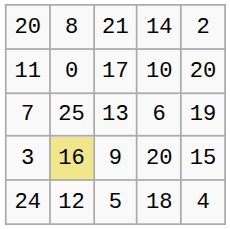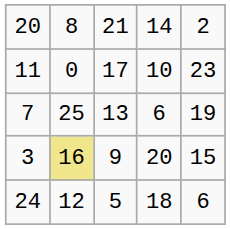 <table class="wikitable" style="margin-left:auto;margin-right:auto;text-align:center;width:10em;height:10em;table-layout:fixed;">
 <tr>
 <td>20</td>
 <td>8</td>
 <td>21</td>
 <td>14</td>
 <td>2</td>
 </tr>
 <tr>
 <td>11</td>
 <td>0</td>
 <td>17</td>
 <td>10</td>
-<td>20</td>
+<td>23</td>
 </tr>
 <tr>
 <td>7</td>
 <td>25</td>
 <td>13</td>
 <td>6</td>
 <td>19</td>
 </tr>
 <tr>
 <td>3</td>
 <td style="background: khaki;">16</td>
 <td>9</td>
 <td>20</td>
 <td>15</td>
 </tr>
 <tr>
 <td>24</td>
 <td>12</td>
 <td>5</td>
 <td>18</td>
-<td>4</td>
+<td>6</td>
 </tr>
 </table>
